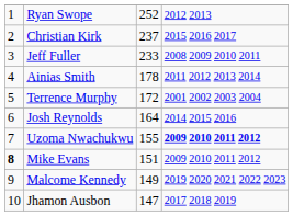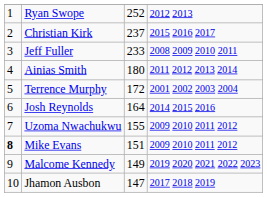 <table class="wikitable">
 <tr>
 </tr>
 <tr>
 <td>1</td>
 <td><a href='#'>Ryan Swope</a></td>
 <td>252</td>
 <td style="font-size:85%;"><a href='#'>2012</a> <a href='#'>2013</a></td>
 </tr>
 <tr>
 <td>2</td>
 <td><a href='#'>Christian Kirk</a></td>
 <td>237</td>
 <td style="font-size:85%;"><a href='#'>2015</a> <a href='#'>2016</a> <a href='#'>2017</a></td>
 </tr>
 <tr>
 <td>3</td>
 <td><a href='#'>Jeff Fuller</a></td>
 <td>233</td>
 <td style="font-size:85%;"><a href='#'>2008</a> <a href='#'>2009</a> <a href='#'>2010</a> <a href='#'>2011</a></td>
 </tr>
 <tr>
 <td>4</td>
 <td><a href='#'>Ainias Smith</a></td>
-<td>178</td>
+<td>180</td>
 <td style="font-size:85%;"><a href='#'>2011</a> <a href='#'>2012</a> <a href='#'>2013</a> <a href='#'>2014</a></td>
 </tr>
 <tr>
 <td>5</td>
 <td><a href='#'>Terrence Murphy</a></td>
 <td>172</td>
 <td style="font-size:85%;"><a href='#'>2001</a> <a href='#'>2002</a> <a href='#'>2003</a> <a href='#'>2004</a></td>
 </tr>
 <tr>
 <td>6</td>
 <td><a href='#'>Josh Reynolds</a></td>
 <td>164</td>
 <td style="font-size:85%;"><a href='#'>2014</a> <a href='#'>2015</a> <a href='#'>2016</a></td>
 </tr>
 <tr>
 <td>7</td>
 <td><a href='#'>Uzoma Nwachukwu</a></td>
 <td>155</td>
-<td style="font-size:85%;"><strong><a href='#'>2009</a> <a href='#'>2010</a> <a href='#'>2011</a> <a href='#'>2012</a></strong></td>
+<td style="font-size:85%;"><a href='#'>2009</a> <a href='#'>2010</a> <a href='#'>2011</a> <a href='#'>2012</a></td>
 </tr>
 <tr>
 <td><strong>8</strong></td>
 <td><a href='#'>Mike Evans</a></td>
 <td>151</td>
 <td style="font-size:85%;"><a href='#'>2009</a> <a href='#'>2010</a> <a href='#'>2011</a> <a href='#'>2012</a></td>
 </tr>
 <tr>
 <td>9</td>
 <td><a href='#'>Malcome Kennedy</a></td>
 <td>149</td>
 <td style="font-size:85%;"><a href='#'>2019</a> <a href='#'>2020</a> <a href='#'>2021</a> <a href='#'>2022</a> <a href='#'>2023</a></td>
 </tr>
 <tr>
 <td>10</td>
 <td>Jhamon Ausbon</td>
 <td>147</td>
 <td style="font-size:85%;"><a href='#'>2017</a> <a href='#'>2018</a> <a href='#'>2019</a></td>
 </tr>
 </table>
